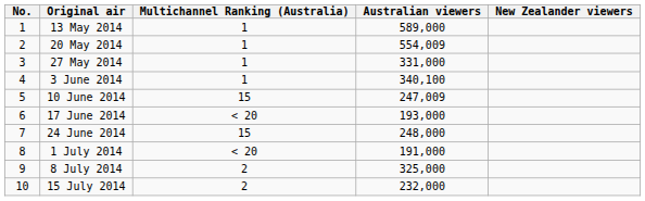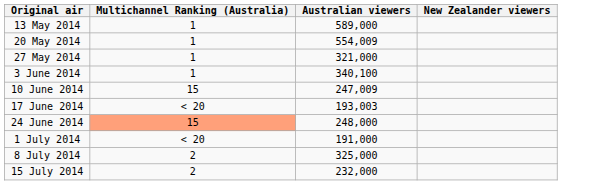 <table class="wikitable" style="text-align:center;">
 <tr>
-<th style="padding:0 8px; width:25px;">No.</th>
 <th style="padding:0 8px;">Original air</th>
 <th style="padding:0 8px;">Multichannel Ranking (Australia)</th>
 <th style="padding:0 8px;">Australian viewers</th>
 <th style="padding:0 8px;">New Zealander viewers</th>
 </tr>
 <tr>
-<td>1</td>
 <td>13 May 2014</td>
 <td>1</td>
 <td>589,000</td>
 <td></td>
 </tr>
 <tr>
-<td>2</td>
 <td>20 May 2014</td>
 <td>1</td>
 <td>554,009</td>
 <td></td>
 </tr>
 <tr>
-<td>3</td>
 <td>27 May 2014</td>
 <td>1</td>
-<td>331,000</td>
+<td>321,000</td>
 <td></td>
 </tr>
 <tr>
-<td>4</td>
 <td>3 June 2014</td>
 <td>1</td>
 <td>340,100</td>
 <td></td>
 </tr>
 <tr>
-<td>5</td>
 <td>10 June 2014</td>
 <td>15</td>
 <td>247,009</td>
 <td></td>
 </tr>
 <tr>
-<td>6</td>
 <td>17 June 2014</td>
 <td>< 20</td>
-<td>193,000</td>
+<td>193,003</td>
 <td></td>
 </tr>
 <tr>
-<td>7</td>
 <td>24 June 2014</td>
-<td>15</td>
+<td style="background: lightsalmon;">15</td>
 <td>248,000</td>
 <td></td>
 </tr>
 <tr>
-<td>8</td>
 <td>1 July 2014</td>
 <td>< 20</td>
 <td>191,000</td>
 <td></td>
 </tr>
 <tr>
-<td>9</td>
 <td>8 July 2014</td>
 <td>2</td>
 <td>325,000</td>
 <td></td>
 </tr>
 <tr>
-<td>10</td>
 <td>15 July 2014</td>
 <td>2</td>
 <td>232,000</td>
 <td></td>
 </tr>
 </table>
